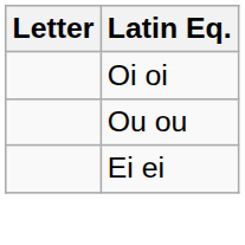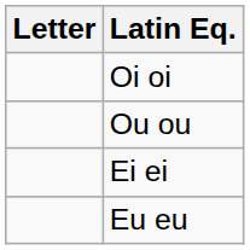 <table class="wikitable">
 <tr>
 <th>Letter</th>
 <th>Latin Eq.</th>
 </tr>
 <tr>
 <td><big></big></td>
 <td>Oi oi</td>
 </tr>
 <tr>
 <td><big></big></td>
 <td>Ou ou</td>
 </tr>
 <tr>
 <td><big></big></td>
 <td>Ei ei</td>
 </tr>
+<tr>
+<td><big></big></td>
+<td>Eu eu</td>
+</tr>
 </table>
